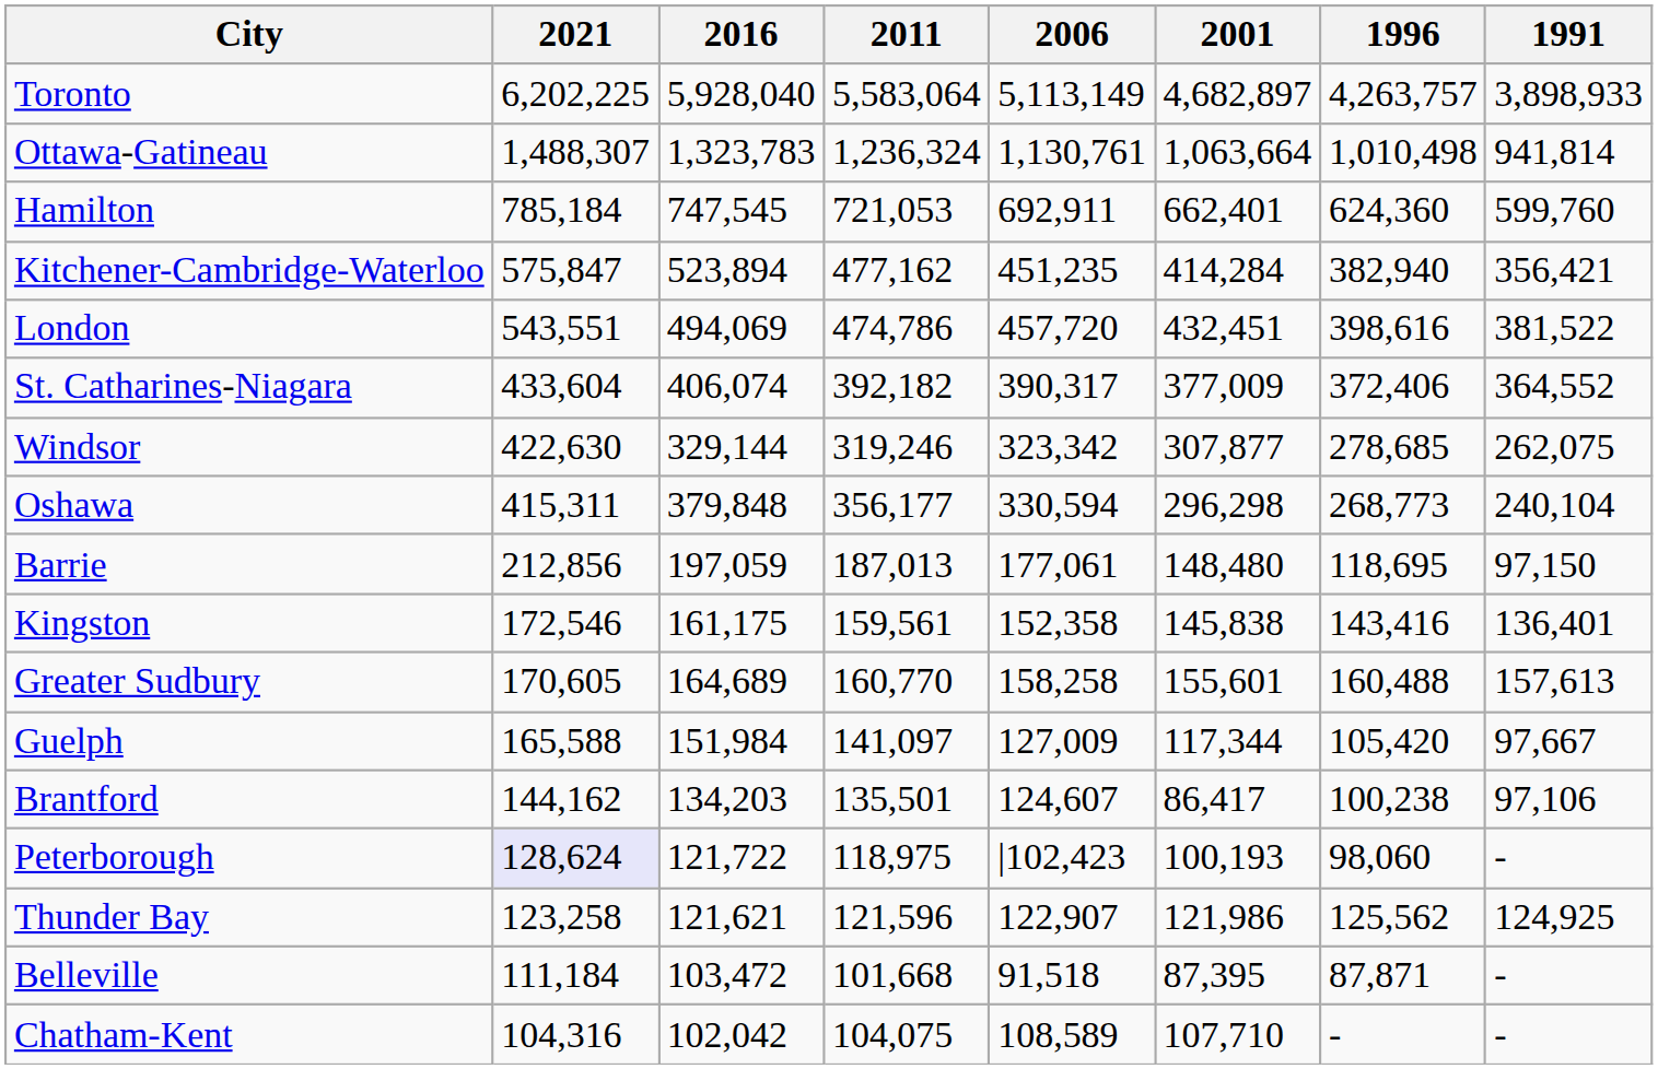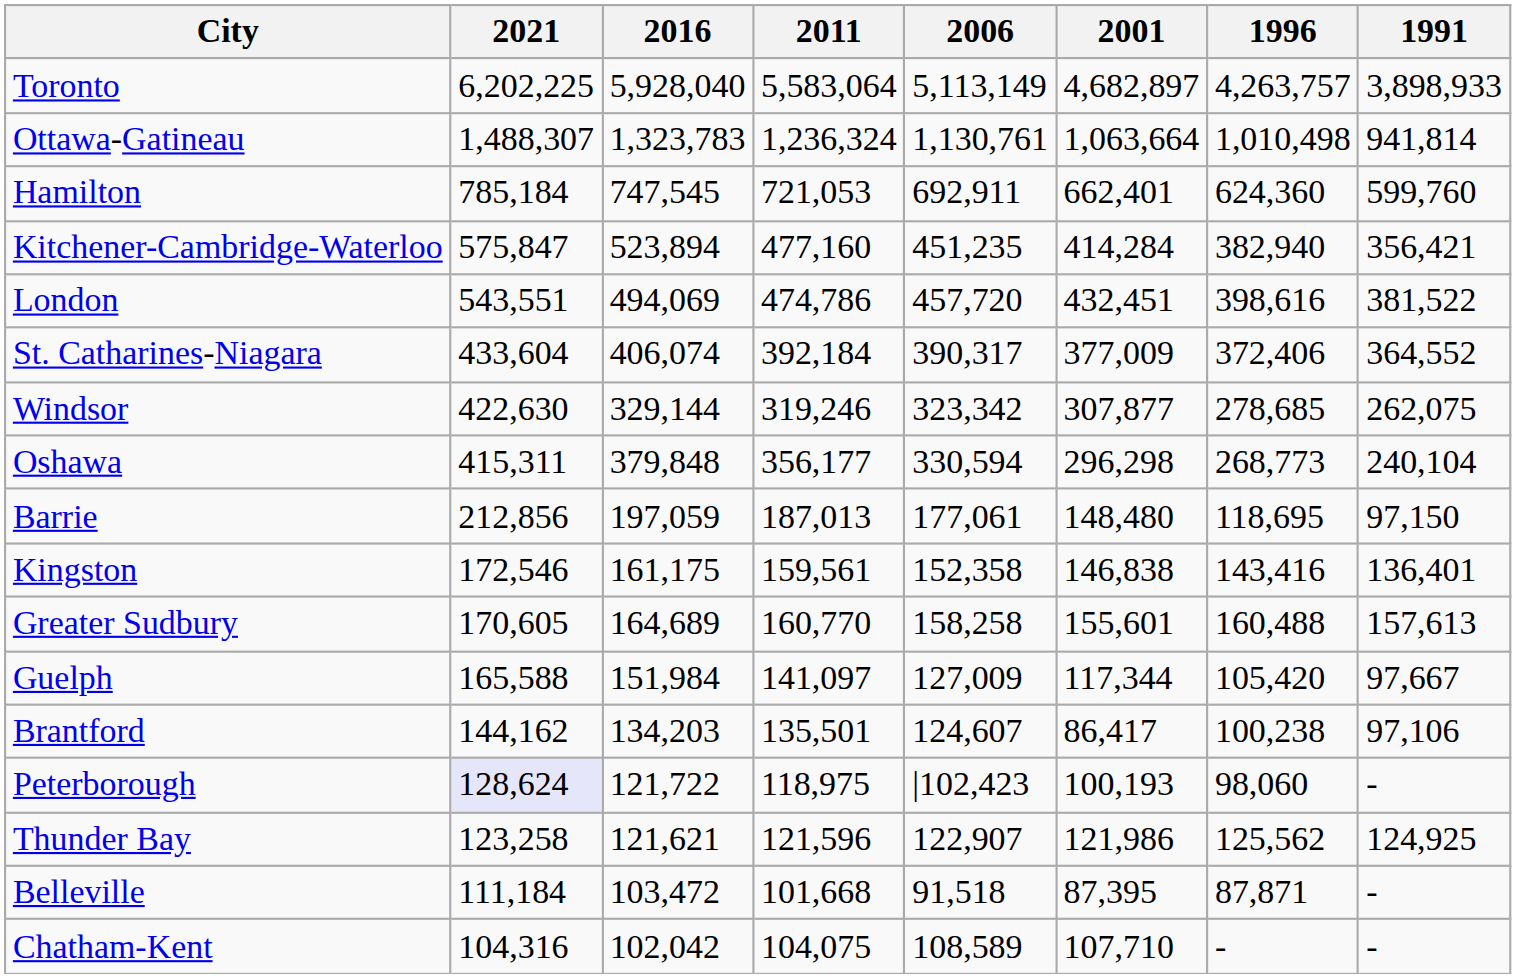 <table class="wikitable">
 <tr>
 <th>City</th>
 <th>2021</th>
 <th>2016</th>
 <th>2011</th>
 <th>2006</th>
 <th>2001</th>
 <th>1996</th>
 <th>1991</th>
 </tr>
 <tr>
 <td><a href='#'>Toronto</a></td>
 <td>6,202,225</td>
 <td>5,928,040</td>
 <td>5,583,064</td>
 <td>5,113,149</td>
 <td>4,682,897</td>
 <td>4,263,757</td>
 <td>3,898,933</td>
 </tr>
 <tr>
 <td><a href='#'>Ottawa</a>-<a href='#'>Gatineau</a></td>
 <td>1,488,307</td>
 <td>1,323,783</td>
 <td>1,236,324</td>
 <td>1,130,761</td>
 <td>1,063,664</td>
 <td>1,010,498</td>
 <td>941,814</td>
 </tr>
 <tr>
 <td><a href='#'>Hamilton</a></td>
 <td>785,184</td>
 <td>747,545</td>
 <td>721,053</td>
 <td>692,911</td>
 <td>662,401</td>
 <td>624,360</td>
 <td>599,760</td>
 </tr>
 <tr>
 <td><a href='#'>Kitchener-Cambridge-Waterloo</a></td>
 <td>575,847</td>
 <td>523,894</td>
-<td>477,162</td>
+<td>477,160</td>
 <td>451,235</td>
 <td>414,284</td>
 <td>382,940</td>
 <td>356,421</td>
 </tr>
 <tr>
 <td><a href='#'>London</a></td>
 <td>543,551</td>
 <td>494,069</td>
 <td>474,786</td>
 <td>457,720</td>
 <td>432,451</td>
 <td>398,616</td>
 <td>381,522</td>
 </tr>
 <tr>
 <td><a href='#'>St. Catharines</a>-<a href='#'>Niagara</a></td>
 <td>433,604</td>
 <td>406,074</td>
-<td>392,182</td>
+<td>392,184</td>
 <td>390,317</td>
 <td>377,009</td>
 <td>372,406</td>
 <td>364,552</td>
 </tr>
 <tr>
 <td><a href='#'>Windsor</a></td>
 <td>422,630</td>
 <td>329,144</td>
 <td>319,246</td>
 <td>323,342</td>
 <td>307,877</td>
 <td>278,685</td>
 <td>262,075</td>
 </tr>
 <tr>
 <td><a href='#'>Oshawa</a></td>
 <td>415,311</td>
 <td>379,848</td>
 <td>356,177</td>
 <td>330,594</td>
 <td>296,298</td>
 <td>268,773</td>
 <td>240,104</td>
 </tr>
 <tr>
 <td><a href='#'>Barrie</a></td>
 <td>212,856</td>
 <td>197,059</td>
 <td>187,013</td>
 <td>177,061</td>
 <td>148,480</td>
 <td>118,695</td>
 <td>97,150</td>
 </tr>
 <tr>
 <td><a href='#'>Kingston</a></td>
 <td>172,546</td>
 <td>161,175</td>
 <td>159,561</td>
 <td>152,358</td>
-<td>145,838</td>
+<td>146,838</td>
 <td>143,416</td>
 <td>136,401</td>
 </tr>
 <tr>
 <td><a href='#'>Greater Sudbury</a></td>
 <td>170,605</td>
 <td>164,689</td>
 <td>160,770</td>
 <td>158,258</td>
 <td>155,601</td>
 <td>160,488</td>
 <td>157,613</td>
 </tr>
 <tr>
 <td><a href='#'>Guelph</a></td>
 <td>165,588</td>
 <td>151,984</td>
 <td>141,097</td>
 <td>127,009</td>
 <td>117,344</td>
 <td>105,420</td>
 <td>97,667</td>
 </tr>
 <tr>
 <td><a href='#'>Brantford</a></td>
 <td>144,162</td>
 <td>134,203</td>
 <td>135,501</td>
 <td>124,607</td>
 <td>86,417</td>
 <td>100,238</td>
 <td>97,106</td>
 </tr>
 <tr>
 <td><a href='#'>Peterborough</a></td>
 <td style="background: lavender;">128,624</td>
 <td>121,722</td>
 <td>118,975</td>
 <td 116,570>|102,423</td>
 <td>100,193</td>
 <td>98,060</td>
 <td>-</td>
 </tr>
 <tr>
 <td><a href='#'>Thunder Bay</a></td>
 <td>123,258</td>
 <td>121,621</td>
 <td>121,596</td>
 <td>122,907</td>
 <td>121,986</td>
 <td>125,562</td>
 <td>124,925</td>
 </tr>
 <tr>
 <td><a href='#'>Belleville</a></td>
 <td>111,184</td>
 <td>103,472</td>
 <td>101,668</td>
 <td>91,518</td>
 <td>87,395</td>
 <td>87,871</td>
 <td>-</td>
 </tr>
 <tr>
 <td><a href='#'>Chatham-Kent</a></td>
 <td>104,316</td>
 <td>102,042</td>
 <td>104,075</td>
 <td>108,589</td>
 <td>107,710</td>
 <td>-</td>
 <td>-</td>
 </tr>
 </table>
